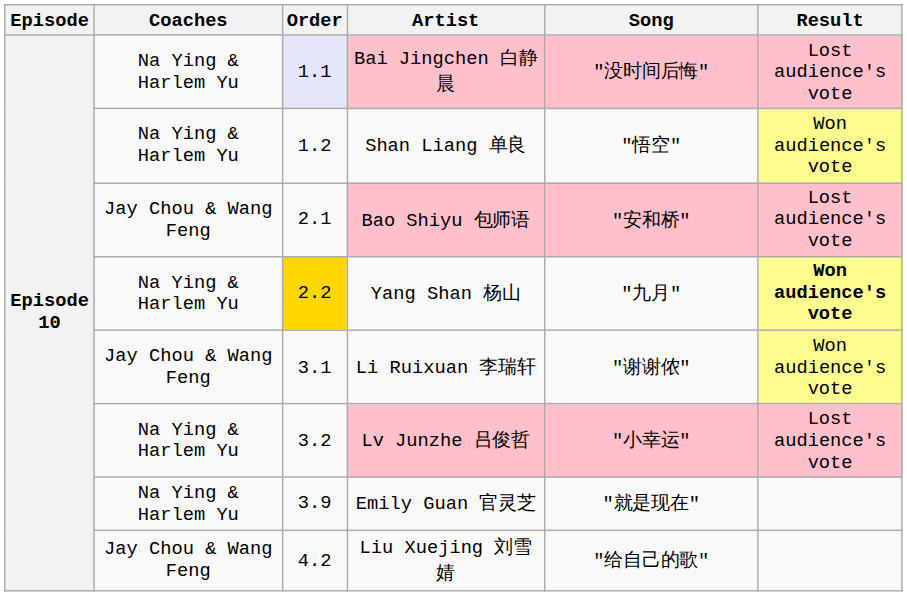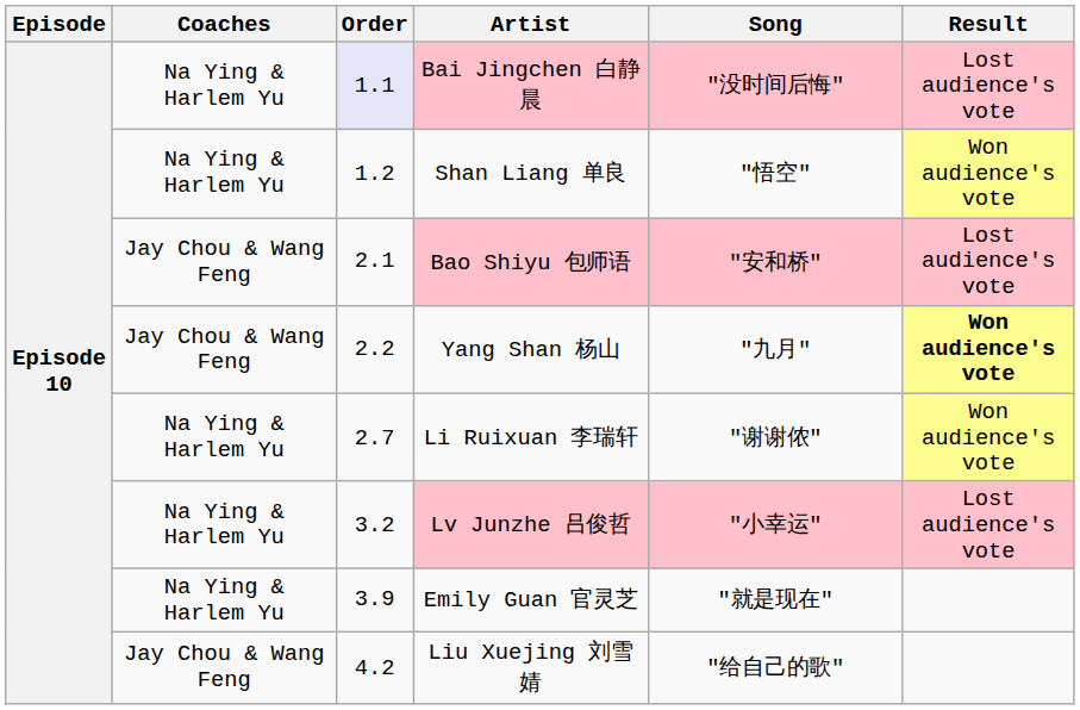 <table class="wikitable" style="text-align:center; width:100%;">
 <tr>
 <th style="width:10%;">Episode</th>
 <th style="width:21%;">Coaches</th>
 <th style="width:05%;">Order</th>
 <th style="width:22%;">Artist</th>
 <th style="width:24%;">Song</th>
 <th style="width:16%;">Result</th>
 </tr>
 <tr>
 <th rowspan="12" scope="row">Episode 10<br><small></small></th>
 <td>Na Ying & Harlem Yu</td>
 <td style="background: lavender;">1.1</td>
 <td style="background:pink;">Bai Jingchen 白静晨</td>
 <td style="background:pink;">"没时间后悔"</td>
 <td style="background:pink;">Lost audience's vote</td>
 </tr>
 <tr>
 <td>Na Ying & Harlem Yu</td>
 <td>1.2</td>
 <td>Shan Liang 单良</td>
 <td>"悟空"</td>
 <td style="background:#fdfc8f;">Won audience's vote</td>
 </tr>
 <tr>
 <td>Jay Chou & Wang Feng</td>
 <td>2.1</td>
 <td style="background:pink;">Bao Shiyu 包师语</td>
 <td style="background:pink;">"安和桥"</td>
 <td style="background:pink;">Lost audience's vote</td>
 </tr>
 <tr>
-<td>Na Ying & Harlem Yu</td>
-<td style="background: gold;">2.2</td>
+<td>Jay Chou & Wang Feng</td>
+<td>2.2</td>
 <td>Yang Shan 杨山</td>
 <td>"九月"</td>
 <td style="background:#fdfc8f;"><strong>Won audience's vote</strong></td>
 </tr>
 <tr>
-<td>Jay Chou & Wang Feng</td>
-<td>3.1</td>
+<td>Na Ying & Harlem Yu</td>
+<td>2.7</td>
 <td>Li Ruixuan 李瑞轩</td>
 <td>"谢谢侬"</td>
 <td style="background:#fdfc8f;">Won audience's vote</td>
 </tr>
 <tr>
 <td>Na Ying & Harlem Yu</td>
 <td>3.2</td>
 <td style="background:pink;">Lv Junzhe 吕俊哲</td>
 <td style="background:pink;">"小幸运"</td>
 <td style="background:pink;">Lost audience's vote</td>
 </tr>
 <tr>
 <td>Na Ying & Harlem Yu</td>
 <td>3.9</td>
 <td>Emily Guan 官灵芝</td>
 <td>"就是现在"</td>
 <td></td>
 </tr>
 <tr>
 <td>Jay Chou & Wang Feng</td>
 <td>4.2</td>
 <td>Liu Xuejing 刘雪婧</td>
 <td>"给自己的歌"</td>
 <td></td>
 </tr>
 </table>
